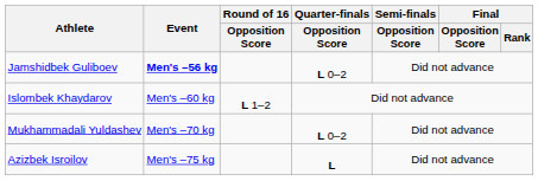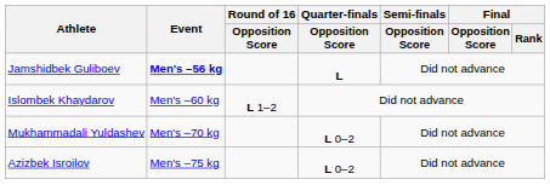 <table class=wikitable style=font-size:90%;text-align:center>
 <tr>
 <th rowspan=2>Athlete</th>
 <th rowspan=2>Event</th>
 <th>Round of 16</th>
 <th>Quarter-finals</th>
 <th>Semi-finals</th>
 <th colspan=2>Final</th>
 </tr>
 <tr style=font-size:95%>
 <th>Opposition<br>Score</th>
 <th>Opposition<br>Score</th>
 <th>Opposition<br>Score</th>
 <th>Opposition<br>Score</th>
 <th>Rank</th>
 </tr>
 <tr>
 <td align=left><a href='#'>Jamshidbek Guliboev</a></td>
 <td align=left><strong><a href='#'>Men's –56 kg</a></strong></td>
 <td></td>
-<td><br><strong>L</strong> 0–2</td>
+<td><br><strong>L</strong> </td>
 <td colspan=3>Did not advance</td>
 </tr>
 <tr>
 <td align=left><a href='#'>Islombek Khaydarov</a></td>
 <td align=left><a href='#'>Men's –60 kg</a></td>
 <td><br><strong>L</strong> 1–2</td>
 <td colspan=4>Did not advance</td>
 </tr>
 <tr>
 <td align=left><a href='#'>Mukhammadali Yuldashev</a></td>
 <td align=left><a href='#'>Men's –70 kg</a></td>
 <td></td>
 <td><br><strong>L</strong> 0–2</td>
 <td colspan=3>Did not advance</td>
 </tr>
 <tr>
 <td align=left><a href='#'>Azizbek Isroilov</a></td>
 <td align=left><a href='#'>Men's –75 kg</a></td>
 <td></td>
-<td><br><strong>L</strong> </td>
+<td><br><strong>L</strong> 0–2</td>
 <td colspan=3>Did not advance</td>
 </tr>
 </table>
